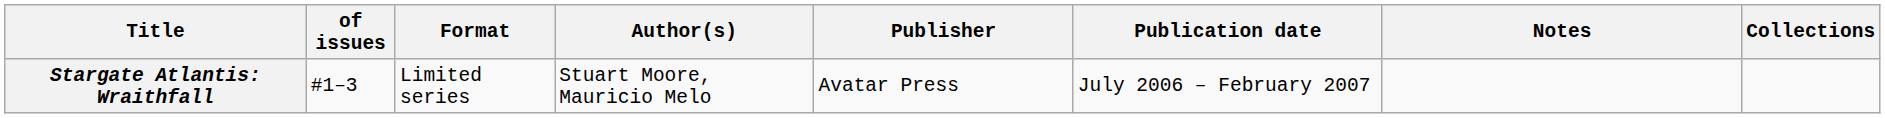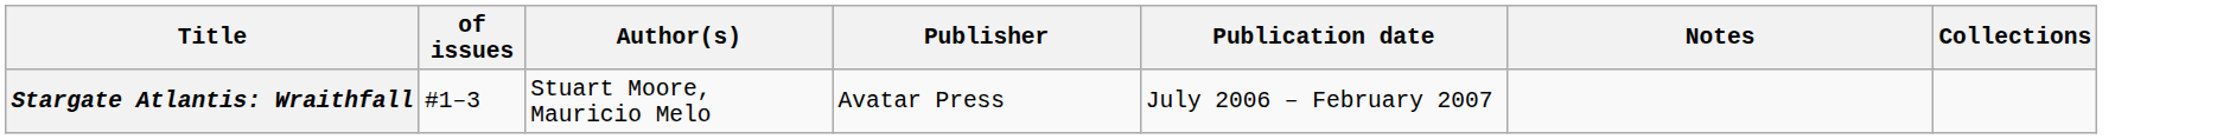 <table class="wikitable">
 <tr>
 <th>Title</th>
 <th style="width:40pt"> of issues</th>
-<th style="width:75pt">Format</th>
 <th style="width:125pt">Author(s)</th>
 <th style="width:125pt">Publisher</th>
 <th style="width:150pt">Publication date</th>
 <th style="width:175pt">Notes</th>
 <th>Collections</th>
 </tr>
 <tr>
 <th><em>Stargate Atlantis: Wraithfall</em></th>
 <td>#1–3</td>
-<td>Limited series</td>
 <td>Stuart Moore, Mauricio Melo</td>
 <td>Avatar Press</td>
 <td>July 2006 – February 2007</td>
 <td></td>
 <td></td>
 </tr>
 </table>
